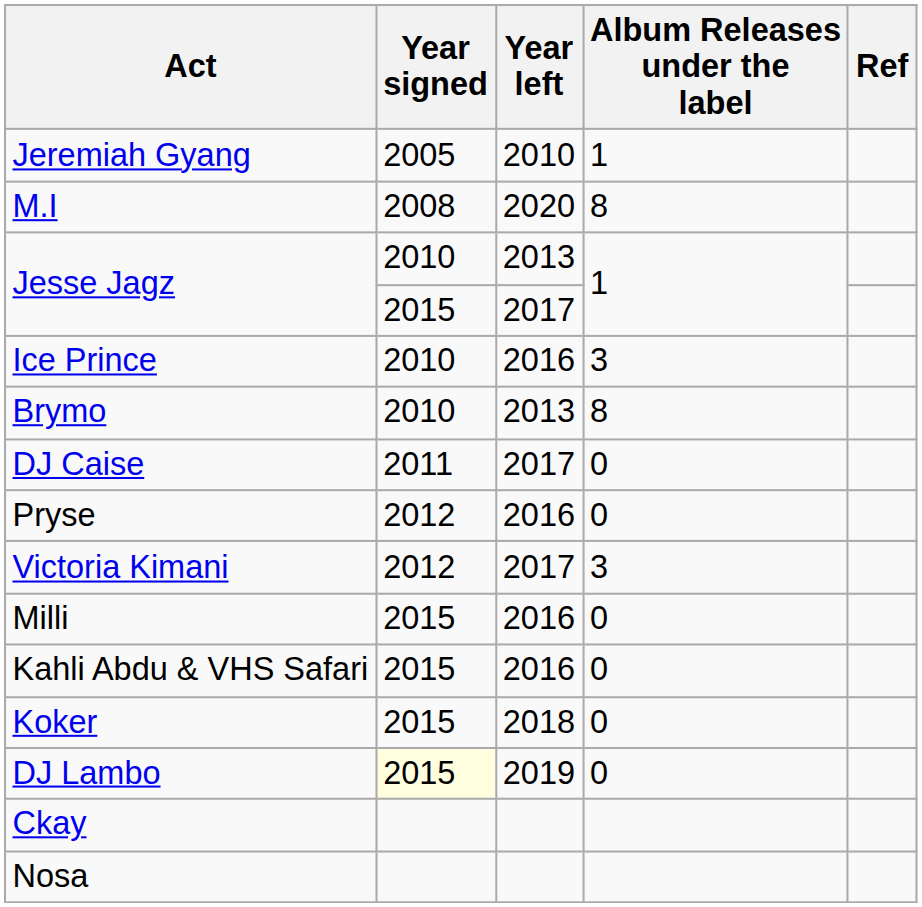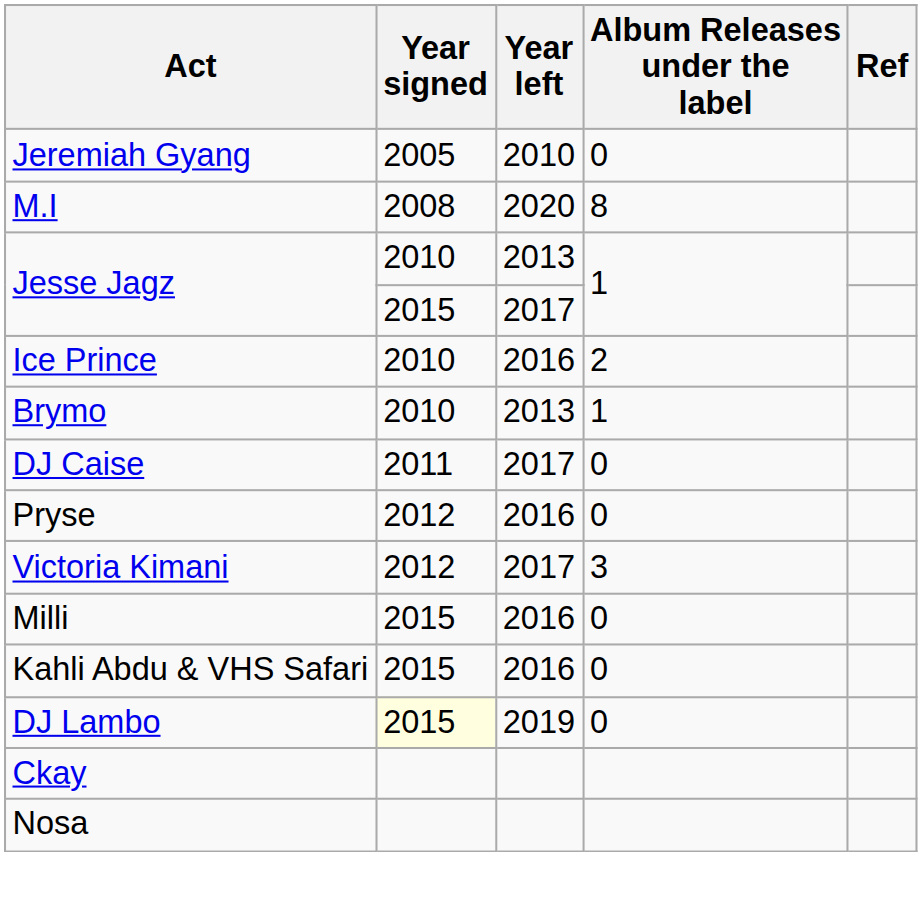 <table class="wikitable">
 <tr>
 <th>Act</th>
 <th>Year<br> signed</th>
 <th>Year<br> left</th>
 <th>Album Releases <br> under the<br> label</th>
 <th>Ref</th>
 </tr>
 <tr>
 <td><a href='#'>Jeremiah Gyang</a></td>
 <td>2005</td>
 <td>2010</td>
-<td>1</td>
+<td>0</td>
 <td></td>
 </tr>
 <tr>
 <td><a href='#'>M.I</a></td>
 <td>2008</td>
 <td>2020</td>
 <td>8</td>
 <td></td>
 </tr>
 <tr>
 <td rowspan="2"><a href='#'>Jesse Jagz</a></td>
 <td>2010</td>
 <td>2013</td>
 <td rowspan="2">1</td>
 <td></td>
 </tr>
 <tr>
 <td>2015</td>
 <td>2017</td>
 <td></td>
 </tr>
 <tr>
 <td><a href='#'>Ice Prince</a></td>
 <td>2010</td>
 <td>2016 </td>
-<td>3</td>
+<td>2</td>
 <td></td>
 </tr>
 <tr>
 <td><a href='#'>Brymo</a></td>
 <td>2010</td>
 <td>2013</td>
-<td>8</td>
+<td>1</td>
 <td></td>
 </tr>
 <tr>
 <td><a href='#'>DJ Caise</a></td>
 <td>2011</td>
 <td>2017 </td>
 <td>0</td>
 <td></td>
 </tr>
 <tr>
 <td>Pryse</td>
 <td>2012</td>
 <td>2016</td>
 <td>0</td>
 <td></td>
 </tr>
 <tr>
 <td><a href='#'>Victoria Kimani</a></td>
 <td>2012</td>
 <td>2017</td>
 <td>3</td>
 <td></td>
 </tr>
 <tr>
 <td>Milli</td>
 <td>2015</td>
 <td>2016</td>
 <td>0</td>
 <td></td>
 </tr>
 <tr>
 <td>Kahli Abdu & VHS Safari</td>
 <td>2015</td>
 <td>2016</td>
 <td>0</td>
 <td></td>
 </tr>
 <tr>
-<td><a href='#'>Koker</a></td>
-<td>2015</td>
-<td>2018</td>
-<td>0</td>
-<td></td>
-</tr>
-<tr>
 <td><a href='#'>DJ Lambo</a></td>
 <td style="background: lightyellow;">2015</td>
 <td>2019</td>
 <td>0</td>
 <td></td>
 </tr>
 <tr>
 <td><a href='#'>Ckay</a></td>
 <td></td>
 <td></td>
 <td></td>
 <td></td>
 </tr>
 <tr>
 <td>Nosa</td>
 <td></td>
 <td></td>
 <td></td>
 <td></td>
 </tr>
 </table>
